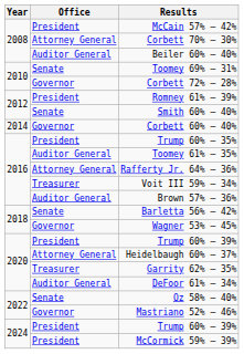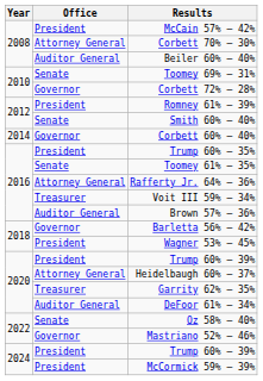 <table class=wikitable>
 <tr>
 <th>Year</th>
 <th>Office</th>
 <th>Results</th>
 </tr>
 <tr>
 <td rowspan=3>2008</td>
 <td><a href='#'>President</a></td>
 <td align="right" ><a href='#'>McCain</a> 57% – 42%</td>
 </tr>
 <tr>
 <td><a href='#'>Attorney General</a></td>
 <td align="right" ><a href='#'>Corbett</a> 70% – 30%</td>
 </tr>
 <tr>
 <td><a href='#'>Auditor General</a></td>
 <td align="right" >Beiler 60% – 40%</td>
 </tr>
 <tr>
 <td rowspan=2>2010</td>
 <td><a href='#'>Senate</a></td>
 <td align="right" ><a href='#'>Toomey</a> 69% – 31%</td>
 </tr>
 <tr>
 <td><a href='#'>Governor</a></td>
 <td align="right" ><a href='#'>Corbett</a> 72% – 28%</td>
 </tr>
 <tr>
 <td rowspan=2>2012</td>
 <td><a href='#'>President</a></td>
 <td align="right" ><a href='#'>Romney</a> 61% – 39%</td>
 </tr>
 <tr>
 <td><a href='#'>Senate</a></td>
 <td align="right" ><a href='#'>Smith</a> 60% – 40%</td>
 </tr>
 <tr>
 <td>2014</td>
 <td><a href='#'>Governor</a></td>
 <td align="right" ><a href='#'>Corbett</a> 60% – 40%</td>
 </tr>
 <tr>
 <td rowspan=5>2016</td>
 <td><a href='#'>President</a></td>
 <td align="right" ><a href='#'>Trump</a> 60% – 35%</td>
 </tr>
 <tr>
-<td><a href='#'>Auditor General</a></td>
+<td><a href='#'>Senate</a></td>
 <td align="right" ><a href='#'>Toomey</a> 61% – 35%</td>
 </tr>
 <tr>
 <td><a href='#'>Attorney General</a></td>
 <td align="right" ><a href='#'>Rafferty Jr.</a> 64% – 36%</td>
 </tr>
 <tr>
 <td><a href='#'>Treasurer</a></td>
 <td align="right" >Voit III 59% – 34%</td>
 </tr>
 <tr>
 <td><a href='#'>Auditor General</a></td>
 <td align="right" >Brown 57% – 36%</td>
 </tr>
 <tr>
 <td rowspan=2>2018</td>
-<td><a href='#'>Senate</a></td>
+<td><a href='#'>Governor</a></td>
 <td align="right" ><a href='#'>Barletta</a> 56% – 42%</td>
 </tr>
 <tr>
-<td><a href='#'>Governor</a></td>
+<td><a href='#'>President</a></td>
 <td align="right" ><a href='#'>Wagner</a> 53% – 45%</td>
 </tr>
 <tr>
 <td rowspan=4>2020</td>
 <td><a href='#'>President</a></td>
 <td align="right" ><a href='#'>Trump</a> 60% – 39%</td>
 </tr>
 <tr>
 <td><a href='#'>Attorney General</a></td>
 <td align="right" >Heidelbaugh 60% – 37%</td>
 </tr>
 <tr>
 <td><a href='#'>Treasurer</a></td>
 <td align="right" ><a href='#'>Garrity</a> 62% – 35%</td>
 </tr>
 <tr>
 <td><a href='#'>Auditor General</a></td>
 <td align="right" ><a href='#'>DeFoor</a> 61% – 34%</td>
 </tr>
 <tr>
 <td rowspan=2>2022</td>
 <td><a href='#'>Senate</a></td>
 <td align="right" ><a href='#'>Oz</a> 58% – 40%</td>
 </tr>
 <tr>
 <td><a href='#'>Governor</a></td>
 <td align="right" ><a href='#'>Mastriano</a> 52% – 46%</td>
 </tr>
 <tr>
 <td rowspan=2>2024</td>
 <td><a href='#'>President</a></td>
 <td align="right" ><a href='#'>Trump</a> 60% – 39%</td>
 </tr>
 <tr>
 <td><a href='#'>President</a></td>
 <td align="right" ><a href='#'>McCormick</a> 59% – 39%</td>
 </tr>
 </table>
